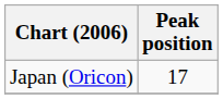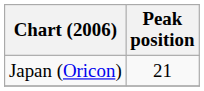 <table class="wikitable sortable plainrowheaders">
 <tr>
 <th scope="col">Chart (2006)</th>
 <th scope="col">Peak<br>position</th>
 </tr>
 <tr>
 <td>Japan (<a href='#'>Oricon</a>)</td>
-<td style="text-align:center;">17</td>
+<td style="text-align:center;">21</td>
 </tr>
 <tr>
 </tr>
 </table>
